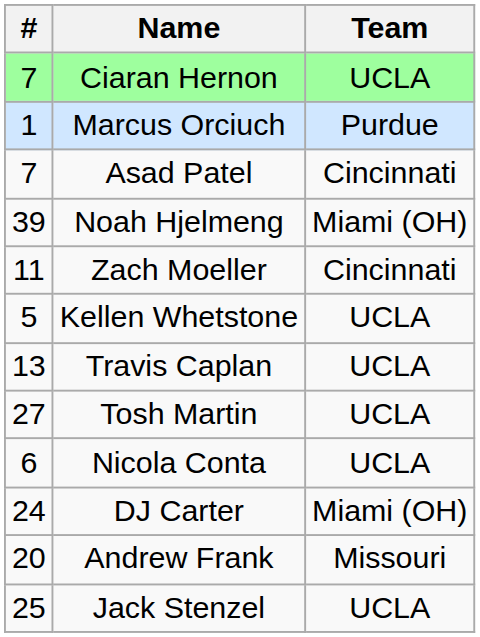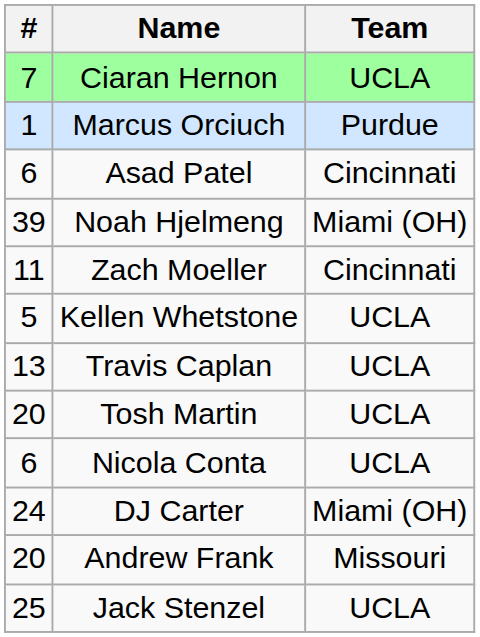 <table class="wikitable" style="text-align:center">
 <tr>
 <th>#</th>
 <th>Name</th>
 <th>Team</th>
 </tr>
 <tr bgcolor="#9eff9e">
 <td>7</td>
 <td>Ciaran Hernon</td>
 <td>UCLA</td>
 </tr>
 <tr style="background:#d0e7ff">
 <td>1</td>
 <td>Marcus Orciuch</td>
 <td>Purdue</td>
 </tr>
 <tr>
-<td>7</td>
+<td>6</td>
 <td>Asad Patel</td>
 <td>Cincinnati</td>
 </tr>
 <tr>
 <td>39</td>
 <td>Noah Hjelmeng</td>
 <td>Miami (OH)</td>
 </tr>
 <tr>
 <td>11</td>
 <td>Zach Moeller</td>
 <td>Cincinnati</td>
 </tr>
 <tr>
 <td>5</td>
 <td>Kellen Whetstone</td>
 <td>UCLA</td>
 </tr>
 <tr>
 <td>13</td>
 <td>Travis Caplan</td>
 <td>UCLA</td>
 </tr>
 <tr>
-<td>27</td>
+<td>20</td>
 <td>Tosh Martin</td>
 <td>UCLA</td>
 </tr>
 <tr>
 <td>6</td>
 <td>Nicola Conta</td>
 <td>UCLA</td>
 </tr>
 <tr>
 <td>24</td>
 <td>DJ Carter</td>
 <td>Miami (OH)</td>
 </tr>
 <tr>
 <td>20</td>
 <td>Andrew Frank</td>
 <td>Missouri</td>
 </tr>
 <tr>
 <td>25</td>
 <td>Jack Stenzel</td>
 <td>UCLA</td>
 </tr>
 </table>
